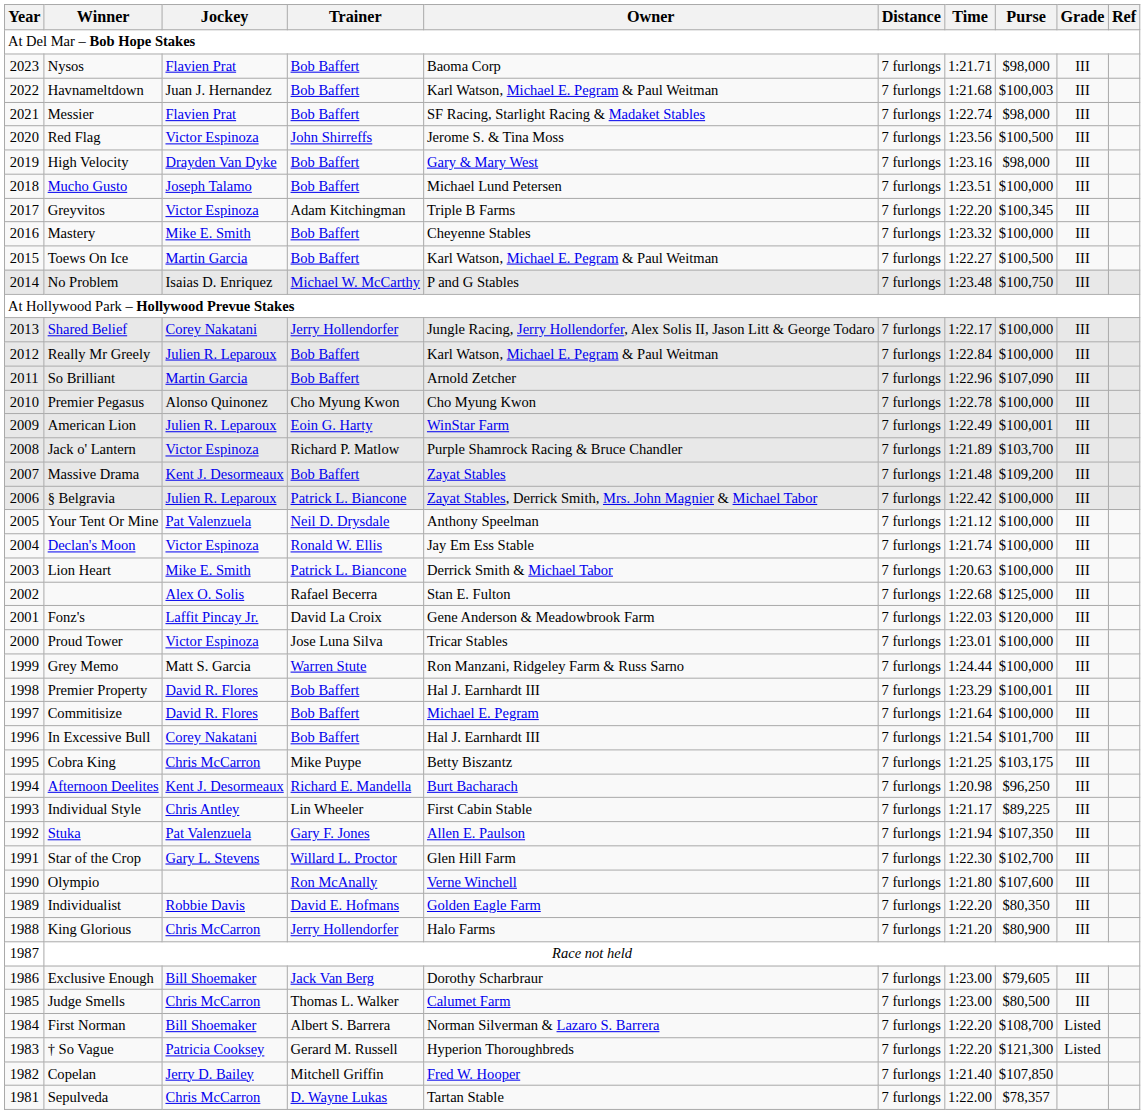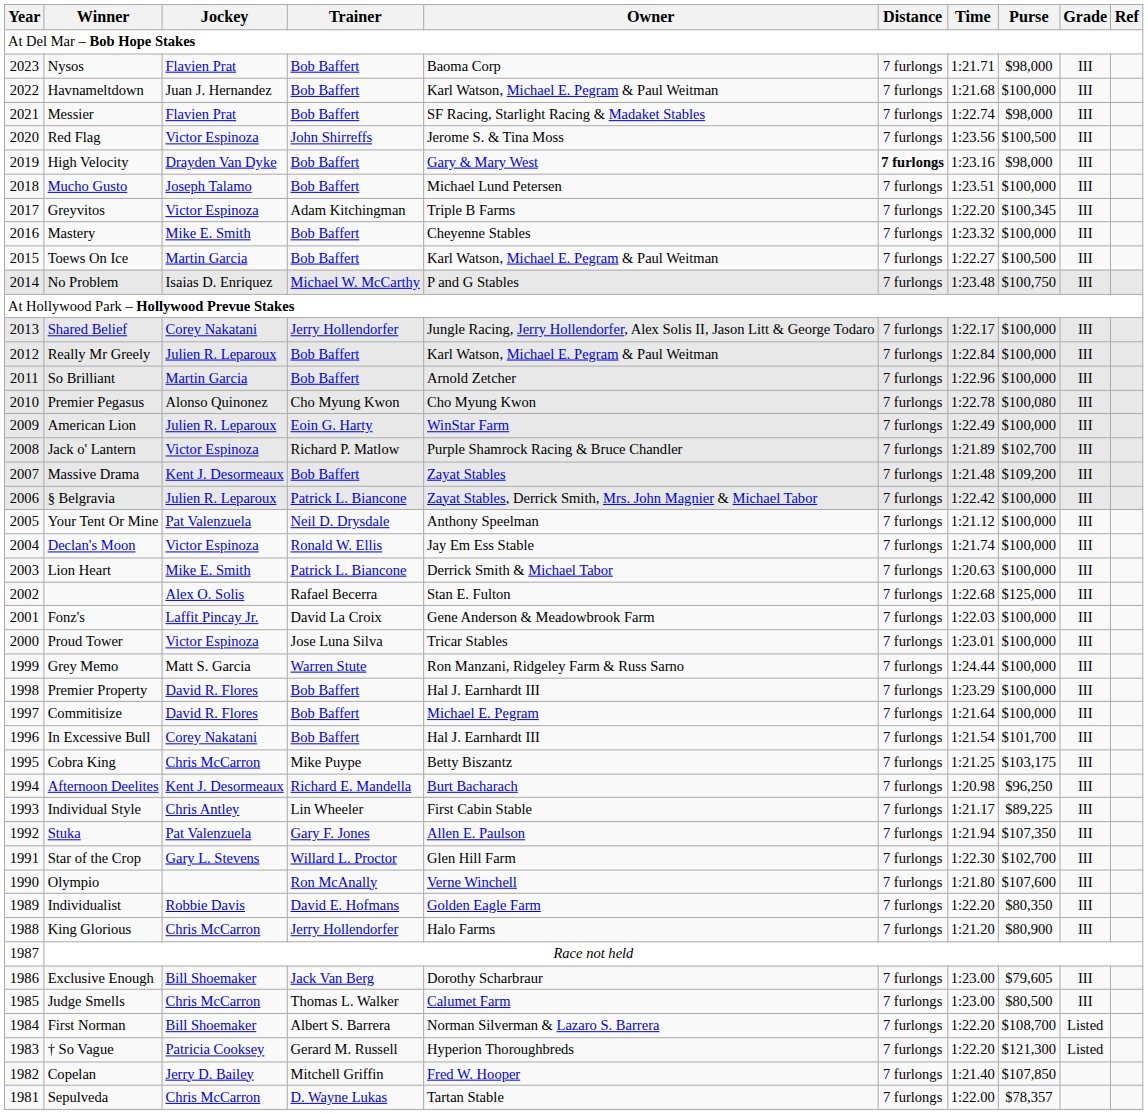 <table class="wikitable sortable">
 <tr>
 <th>Year</th>
 <th>Winner</th>
 <th>Jockey</th>
 <th>Trainer</th>
 <th>Owner</th>
 <th>Distance</th>
 <th>Time</th>
 <th>Purse</th>
 <th>Grade</th>
 <th>Ref</th>
 </tr>
 <tr style="font-size:90%; background-color:white">
 <td colspan="10" align="left">At Del Mar – <strong>Bob Hope Stakes</strong></td>
 </tr>
 <tr style="font-size:90%;">
 <td align=center>2023</td>
 <td>Nysos</td>
 <td><a href='#'>Flavien Prat</a></td>
 <td><a href='#'>Bob Baffert</a></td>
 <td>Baoma Corp</td>
 <td align=center>7 furlongs</td>
 <td align=center>1:21.71</td>
 <td align=center>$98,000</td>
 <td align=center>III</td>
 <td></td>
 </tr>
 <tr style="font-size:90%;">
 <td align=center>2022</td>
 <td>Havnameltdown</td>
 <td>Juan J. Hernandez</td>
 <td><a href='#'>Bob Baffert</a></td>
 <td>Karl Watson, <a href='#'>Michael E. Pegram</a> & Paul Weitman</td>
 <td align=center>7 furlongs</td>
 <td align=center>1:21.68</td>
-<td align=center>$100,003</td>
+<td align=center>$100,000</td>
 <td align=center>III</td>
 <td></td>
 </tr>
 <tr style="font-size:90%;">
 <td align=center>2021</td>
 <td>Messier</td>
 <td><a href='#'>Flavien Prat</a></td>
 <td><a href='#'>Bob Baffert</a></td>
 <td>SF Racing, Starlight Racing  & <a href='#'>Madaket Stables</a></td>
 <td align=center>7 furlongs</td>
 <td align=center>1:22.74</td>
 <td align=center>$98,000</td>
 <td align=center>III</td>
 <td></td>
 </tr>
 <tr style="font-size:90%;">
 <td align=center>2020</td>
 <td>Red Flag</td>
 <td><a href='#'>Victor Espinoza</a></td>
 <td><a href='#'>John Shirreffs</a></td>
 <td>Jerome S. & Tina Moss</td>
 <td align=center>7 furlongs</td>
 <td align=center>1:23.56</td>
 <td align=center>$100,500</td>
 <td align=center>III</td>
 <td></td>
 </tr>
 <tr style="font-size:90%;">
 <td align=center>2019</td>
 <td>High Velocity</td>
 <td><a href='#'>Drayden Van Dyke</a></td>
 <td><a href='#'>Bob Baffert</a></td>
 <td><a href='#'>Gary & Mary West</a></td>
-<td align=center>7 furlongs</td>
+<td align=center><strong>7 furlongs</strong></td>
 <td align=center>1:23.16</td>
 <td align=center>$98,000</td>
 <td align=center>III</td>
 <td></td>
 </tr>
 <tr style="font-size:90%;">
 <td align=center>2018</td>
 <td><a href='#'>Mucho Gusto</a></td>
 <td><a href='#'>Joseph Talamo</a></td>
 <td><a href='#'>Bob Baffert</a></td>
 <td>Michael Lund Petersen</td>
 <td align=center>7 furlongs</td>
 <td align=center>1:23.51</td>
 <td align=center>$100,000</td>
 <td align=center>III</td>
 <td></td>
 </tr>
 <tr style="font-size:90%;">
 <td align=center>2017</td>
 <td>Greyvitos</td>
 <td><a href='#'>Victor Espinoza</a></td>
 <td>Adam Kitchingman</td>
 <td>Triple B Farms</td>
 <td align=center>7 furlongs</td>
 <td align=center>1:22.20</td>
 <td align=center>$100,345</td>
 <td align=center>III</td>
 <td></td>
 </tr>
 <tr style="font-size:90%;">
 <td align=center>2016</td>
 <td>Mastery</td>
 <td><a href='#'>Mike E. Smith</a></td>
 <td><a href='#'>Bob Baffert</a></td>
 <td>Cheyenne Stables</td>
 <td align=center>7 furlongs</td>
 <td align=center>1:23.32</td>
 <td align=center>$100,000</td>
 <td align=center>III</td>
 <td></td>
 </tr>
 <tr style="font-size:90%;">
 <td align=center>2015</td>
 <td>Toews On Ice</td>
 <td><a href='#'>Martin Garcia</a></td>
 <td><a href='#'>Bob Baffert</a></td>
 <td>Karl Watson, <a href='#'>Michael E. Pegram</a> & Paul Weitman</td>
 <td align=center>7 furlongs</td>
 <td align=center>1:22.27</td>
 <td align=center>$100,500</td>
 <td align=center>III</td>
 <td></td>
 </tr>
 <tr style="font-size:90%; background-color:#E8E8E8">
 <td align=center>2014</td>
 <td>No Problem</td>
 <td>Isaias D. Enriquez</td>
 <td><a href='#'>Michael W. McCarthy</a></td>
 <td>P and G Stables</td>
 <td align=center>7 furlongs</td>
 <td align=center>1:23.48</td>
 <td align=center>$100,750</td>
 <td align=center>III</td>
 <td></td>
 </tr>
 <tr style="font-size:90%; background-color:white">
 <td colspan="10" align="left">At Hollywood Park – <strong>Hollywood Prevue Stakes</strong></td>
 </tr>
 <tr style="font-size:90%; background-color:#E8E8E8">
 <td align=center>2013</td>
 <td><a href='#'>Shared Belief</a></td>
 <td><a href='#'>Corey Nakatani</a></td>
 <td><a href='#'>Jerry Hollendorfer</a></td>
 <td>Jungle Racing, <a href='#'>Jerry Hollendorfer</a>, Alex Solis II, Jason Litt & George Todaro</td>
 <td align=center>7 furlongs</td>
 <td align=center>1:22.17</td>
 <td align=center>$100,000</td>
 <td align=center>III</td>
 <td></td>
 </tr>
 <tr style="font-size:90%; background-color:#E8E8E8">
 <td align=center>2012</td>
 <td>Really Mr Greely</td>
 <td><a href='#'>Julien R. Leparoux</a></td>
 <td><a href='#'>Bob Baffert</a></td>
 <td>Karl Watson, <a href='#'>Michael E. Pegram</a> & Paul Weitman</td>
 <td align=center>7 furlongs</td>
 <td align=center>1:22.84</td>
 <td align=center>$100,000</td>
 <td align=center>III</td>
 <td></td>
 </tr>
 <tr style="font-size:90%; background-color:#E8E8E8">
 <td align=center>2011</td>
 <td>So Brilliant</td>
 <td><a href='#'>Martin Garcia</a></td>
 <td><a href='#'>Bob Baffert</a></td>
 <td>Arnold Zetcher</td>
 <td align=center>7 furlongs</td>
 <td align=center>1:22.96</td>
-<td align=center>$107,090</td>
+<td align=center>$100,000</td>
 <td align=center>III</td>
 <td></td>
 </tr>
 <tr style="font-size:90%; background-color:#E8E8E8">
 <td align=center>2010</td>
 <td>Premier Pegasus</td>
 <td>Alonso Quinonez</td>
 <td>Cho Myung Kwon</td>
 <td>Cho Myung Kwon</td>
 <td align=center>7 furlongs</td>
 <td align=center>1:22.78</td>
-<td align=center>$100,000</td>
+<td align=center>$100,080</td>
 <td align=center>III</td>
 <td></td>
 </tr>
 <tr style="font-size:90%; background-color:#E8E8E8">
 <td align=center>2009</td>
 <td>American Lion</td>
 <td><a href='#'>Julien R. Leparoux</a></td>
 <td><a href='#'>Eoin G. Harty</a></td>
 <td><a href='#'>WinStar Farm</a></td>
 <td align=center>7 furlongs</td>
 <td align=center>1:22.49</td>
-<td align=center>$100,001</td>
+<td align=center>$100,000</td>
 <td align=center>III</td>
 <td></td>
 </tr>
 <tr style="font-size:90%; background-color:#E8E8E8">
 <td align=center>2008</td>
 <td>Jack o' Lantern</td>
 <td><a href='#'>Victor Espinoza</a></td>
 <td>Richard P. Matlow</td>
 <td>Purple Shamrock Racing & Bruce Chandler</td>
 <td align=center>7 furlongs</td>
 <td align=center>1:21.89</td>
-<td align=center>$103,700</td>
+<td align=center>$102,700</td>
 <td align=center>III</td>
 <td></td>
 </tr>
 <tr style="font-size:90%; background-color:#E8E8E8">
 <td align=center>2007</td>
 <td>Massive Drama</td>
 <td><a href='#'>Kent J. Desormeaux</a></td>
 <td><a href='#'>Bob Baffert</a></td>
 <td><a href='#'>Zayat Stables</a></td>
 <td align=center>7 furlongs</td>
 <td align=center>1:21.48</td>
 <td align=center>$109,200</td>
 <td align=center>III</td>
 <td></td>
 </tr>
 <tr style="font-size:90%; background-color:#E8E8E8">
 <td align=center>2006</td>
 <td>§ Belgravia</td>
 <td><a href='#'>Julien R. Leparoux</a></td>
 <td><a href='#'>Patrick L. Biancone</a></td>
 <td><a href='#'>Zayat Stables</a>, Derrick Smith, <a href='#'>Mrs. John Magnier</a> & <a href='#'>Michael Tabor</a></td>
 <td align=center>7 furlongs</td>
 <td align=center>1:22.42</td>
 <td align=center>$100,000</td>
 <td align=center>III</td>
 <td></td>
 </tr>
 <tr style="font-size:90%;">
 <td align=center>2005</td>
 <td>Your Tent Or Mine</td>
 <td><a href='#'>Pat Valenzuela</a></td>
 <td><a href='#'>Neil D. Drysdale</a></td>
 <td>Anthony Speelman</td>
 <td align=center>7 furlongs</td>
 <td align=center>1:21.12</td>
 <td align=center>$100,000</td>
 <td align=center>III</td>
 <td></td>
 </tr>
 <tr style="font-size:90%;">
 <td align=center>2004</td>
 <td><a href='#'>Declan's Moon</a></td>
 <td><a href='#'>Victor Espinoza</a></td>
 <td><a href='#'>Ronald W. Ellis</a></td>
 <td>Jay Em Ess Stable</td>
 <td align=center>7 furlongs</td>
 <td align=center>1:21.74</td>
 <td align=center>$100,000</td>
 <td align=center>III</td>
 <td></td>
 </tr>
 <tr style="font-size:90%;">
 <td align=center>2003</td>
 <td>Lion Heart</td>
 <td><a href='#'>Mike E. Smith</a></td>
 <td><a href='#'>Patrick L. Biancone</a></td>
 <td>Derrick Smith & <a href='#'>Michael Tabor</a></td>
 <td align=center>7 furlongs</td>
 <td align=center>1:20.63</td>
 <td align=center>$100,000</td>
 <td align=center>III</td>
 <td></td>
 </tr>
 <tr style="font-size:90%;">
 <td align=center>2002</td>
 <td></td>
 <td><a href='#'>Alex O. Solis</a></td>
 <td>Rafael Becerra</td>
 <td>Stan E. Fulton</td>
 <td align=center>7 furlongs</td>
 <td align=center>1:22.68</td>
 <td align=center>$125,000</td>
 <td align=center>III</td>
 <td></td>
 </tr>
 <tr style="font-size:90%;">
 <td align=center>2001</td>
 <td>Fonz's</td>
 <td><a href='#'>Laffit Pincay Jr.</a></td>
 <td>David La Croix</td>
 <td>Gene Anderson & Meadowbrook Farm</td>
 <td align=center>7 furlongs</td>
 <td align=center>1:22.03</td>
-<td align=center>$120,000</td>
+<td align=center>$100,000</td>
 <td align=center>III</td>
 <td></td>
 </tr>
 <tr style="font-size:90%;">
 <td align=center>2000</td>
 <td>Proud Tower</td>
 <td><a href='#'>Victor Espinoza</a></td>
 <td>Jose Luna Silva</td>
 <td>Tricar Stables</td>
 <td align=center>7 furlongs</td>
 <td align=center>1:23.01</td>
 <td align=center>$100,000</td>
 <td align=center>III</td>
 <td></td>
 </tr>
 <tr style="font-size:90%;">
 <td align=center>1999</td>
 <td>Grey Memo</td>
 <td>Matt S. Garcia</td>
 <td><a href='#'>Warren Stute</a></td>
 <td>Ron Manzani, Ridgeley Farm & Russ Sarno</td>
 <td align=center>7 furlongs</td>
 <td align=center>1:24.44</td>
 <td align=center>$100,000</td>
 <td align=center>III</td>
 <td></td>
 </tr>
 <tr style="font-size:90%;">
 <td align=center>1998</td>
 <td>Premier Property</td>
 <td><a href='#'>David R. Flores</a></td>
 <td><a href='#'>Bob Baffert</a></td>
 <td>Hal J. Earnhardt III</td>
 <td align=center>7 furlongs</td>
 <td align=center>1:23.29</td>
-<td align=center>$100,001</td>
+<td align=center>$100,000</td>
 <td align=center>III</td>
 <td></td>
 </tr>
 <tr style="font-size:90%;">
 <td align=center>1997</td>
 <td>Commitisize</td>
 <td><a href='#'>David R. Flores</a></td>
 <td><a href='#'>Bob Baffert</a></td>
 <td><a href='#'>Michael E. Pegram</a></td>
 <td align=center>7 furlongs</td>
 <td align=center>1:21.64</td>
 <td align=center>$100,000</td>
 <td align=center>III</td>
 <td></td>
 </tr>
 <tr style="font-size:90%;">
 <td align=center>1996</td>
 <td>In Excessive Bull</td>
 <td><a href='#'>Corey Nakatani</a></td>
 <td><a href='#'>Bob Baffert</a></td>
 <td>Hal J. Earnhardt III</td>
 <td align=center>7 furlongs</td>
 <td align=center>1:21.54</td>
 <td align=center>$101,700</td>
 <td align=center>III</td>
 <td></td>
 </tr>
 <tr style="font-size:90%;">
 <td align=center>1995</td>
 <td>Cobra King</td>
 <td><a href='#'>Chris McCarron</a></td>
 <td>Mike Puype</td>
 <td>Betty Biszantz</td>
 <td align=center>7 furlongs</td>
 <td align=center>1:21.25</td>
 <td align=center>$103,175</td>
 <td align=center>III</td>
 <td></td>
 </tr>
 <tr style="font-size:90%;">
 <td align=center>1994</td>
 <td><a href='#'>Afternoon Deelites</a></td>
 <td><a href='#'>Kent J. Desormeaux</a></td>
 <td><a href='#'>Richard E. Mandella</a></td>
 <td><a href='#'>Burt Bacharach</a></td>
 <td align=center>7 furlongs</td>
 <td align=center>1:20.98</td>
 <td align=center>$96,250</td>
 <td align=center>III</td>
 <td></td>
 </tr>
 <tr style="font-size:90%;">
 <td align=center>1993</td>
 <td>Individual Style</td>
 <td><a href='#'>Chris Antley</a></td>
 <td>Lin Wheeler</td>
 <td>First Cabin Stable</td>
 <td align=center>7 furlongs</td>
 <td align=center>1:21.17</td>
 <td align=center>$89,225</td>
 <td align=center>III</td>
 <td></td>
 </tr>
 <tr style="font-size:90%;">
 <td align=center>1992</td>
 <td><a href='#'>Stuka</a></td>
 <td><a href='#'>Pat Valenzuela</a></td>
 <td><a href='#'>Gary F. Jones</a></td>
 <td><a href='#'>Allen E. Paulson</a></td>
 <td align=center>7 furlongs</td>
 <td align=center>1:21.94</td>
 <td align=center>$107,350</td>
 <td align=center>III</td>
 <td></td>
 </tr>
 <tr style="font-size:90%;">
 <td align=center>1991</td>
 <td>Star of the Crop</td>
 <td><a href='#'>Gary L. Stevens</a></td>
 <td><a href='#'>Willard L. Proctor</a></td>
 <td>Glen Hill Farm</td>
 <td align=center>7 furlongs</td>
 <td align=center>1:22.30</td>
 <td align=center>$102,700</td>
 <td align=center>III</td>
 <td></td>
 </tr>
 <tr style="font-size:90%;">
 <td align=center>1990</td>
 <td>Olympio</td>
 <td></td>
 <td><a href='#'>Ron McAnally</a></td>
 <td><a href='#'>Verne Winchell</a></td>
 <td align=center>7 furlongs</td>
 <td align=center>1:21.80</td>
 <td align=center>$107,600</td>
 <td align=center>III</td>
 <td></td>
 </tr>
 <tr style="font-size:90%;">
 <td align=center>1989</td>
 <td>Individualist</td>
 <td><a href='#'>Robbie Davis</a></td>
 <td><a href='#'>David E. Hofmans</a></td>
 <td><a href='#'>Golden Eagle Farm</a></td>
 <td align=center>7 furlongs</td>
 <td align=center>1:22.20</td>
 <td align=center>$80,350</td>
 <td align=center>III</td>
 <td></td>
 </tr>
 <tr style="font-size:90%;">
 <td align=center>1988</td>
 <td>King Glorious</td>
 <td><a href='#'>Chris McCarron</a></td>
 <td><a href='#'>Jerry Hollendorfer</a></td>
 <td>Halo Farms</td>
 <td align=center>7 furlongs</td>
 <td align=center>1:21.20</td>
 <td align=center>$80,900</td>
 <td align=center>III</td>
 <td></td>
 </tr>
 <tr style="font-size:90%; background-color:white">
 <td align="center">1987</td>
 <td align="center" colspan=9><em>Race not held</em></td>
 </tr>
 <tr style="font-size:90%;">
 <td align=center>1986</td>
 <td>Exclusive Enough</td>
 <td><a href='#'>Bill Shoemaker</a></td>
 <td><a href='#'>Jack Van Berg</a></td>
 <td>Dorothy Scharbraur</td>
 <td align=center>7 furlongs</td>
 <td align=center>1:23.00</td>
 <td align=center>$79,605</td>
 <td align=center>III</td>
 <td></td>
 </tr>
 <tr style="font-size:90%;">
 <td align=center>1985</td>
 <td>Judge Smells</td>
 <td><a href='#'>Chris McCarron</a></td>
 <td>Thomas L. Walker</td>
 <td><a href='#'>Calumet Farm</a></td>
 <td align=center>7 furlongs</td>
 <td align=center>1:23.00</td>
 <td align=center>$80,500</td>
 <td align=center>III</td>
 <td></td>
 </tr>
 <tr style="font-size:90%;">
 <td align=center>1984</td>
 <td>First Norman</td>
 <td><a href='#'>Bill Shoemaker</a></td>
 <td>Albert S. Barrera</td>
 <td>Norman Silverman & <a href='#'>Lazaro S. Barrera</a></td>
 <td align=center>7 furlongs</td>
 <td align=center>1:22.20</td>
 <td align=center>$108,700</td>
 <td align=center>Listed</td>
 <td></td>
 </tr>
 <tr style="font-size:90%;">
 <td align=center>1983</td>
 <td>† So Vague</td>
 <td><a href='#'>Patricia Cooksey</a></td>
 <td>Gerard M. Russell</td>
 <td>Hyperion Thoroughbreds</td>
 <td align=center>7 furlongs</td>
 <td align=center>1:22.20</td>
 <td align=center>$121,300</td>
 <td align=center>Listed</td>
 <td></td>
 </tr>
 <tr style="font-size:90%;">
 <td align=center>1982</td>
 <td>Copelan</td>
 <td><a href='#'>Jerry D. Bailey</a></td>
 <td>Mitchell Griffin</td>
 <td><a href='#'>Fred W. Hooper</a></td>
 <td align=center>7 furlongs</td>
 <td align=center>1:21.40</td>
 <td align=center>$107,850</td>
 <td align=center></td>
 <td></td>
 </tr>
 <tr style="font-size:90%;">
 <td align=center>1981</td>
 <td>Sepulveda</td>
 <td><a href='#'>Chris McCarron</a></td>
 <td><a href='#'>D. Wayne Lukas</a></td>
 <td>Tartan Stable</td>
 <td align=center>7 furlongs</td>
 <td align=center>1:22.00</td>
 <td align=center>$78,357</td>
 <td align=center></td>
 <td></td>
 </tr>
 </table>
